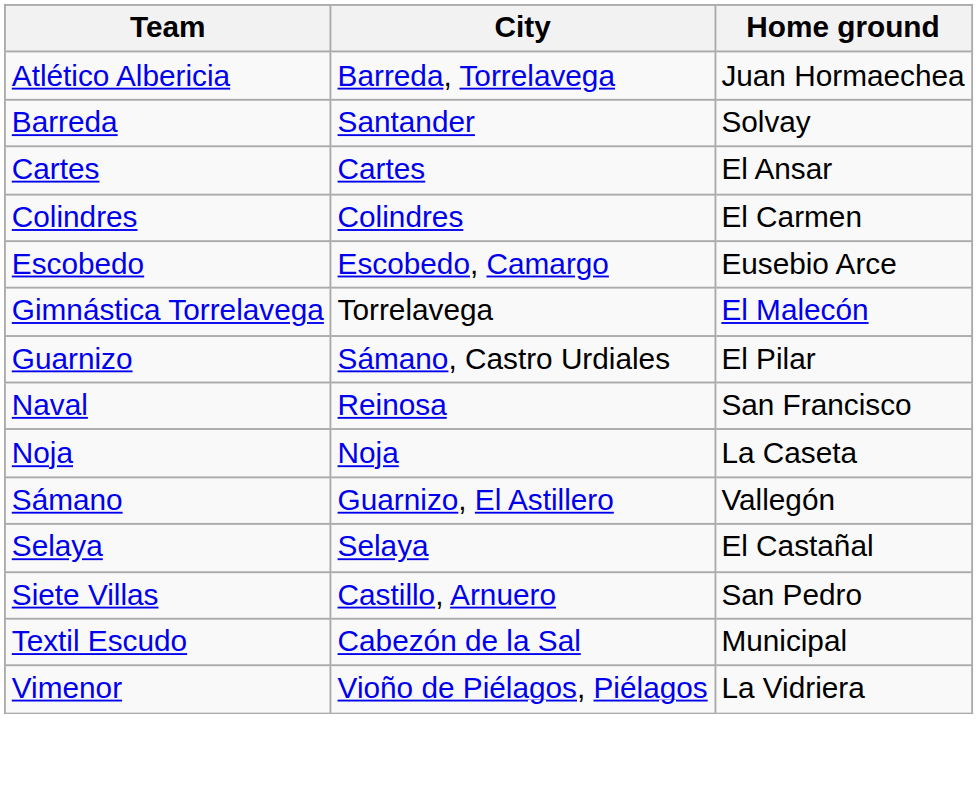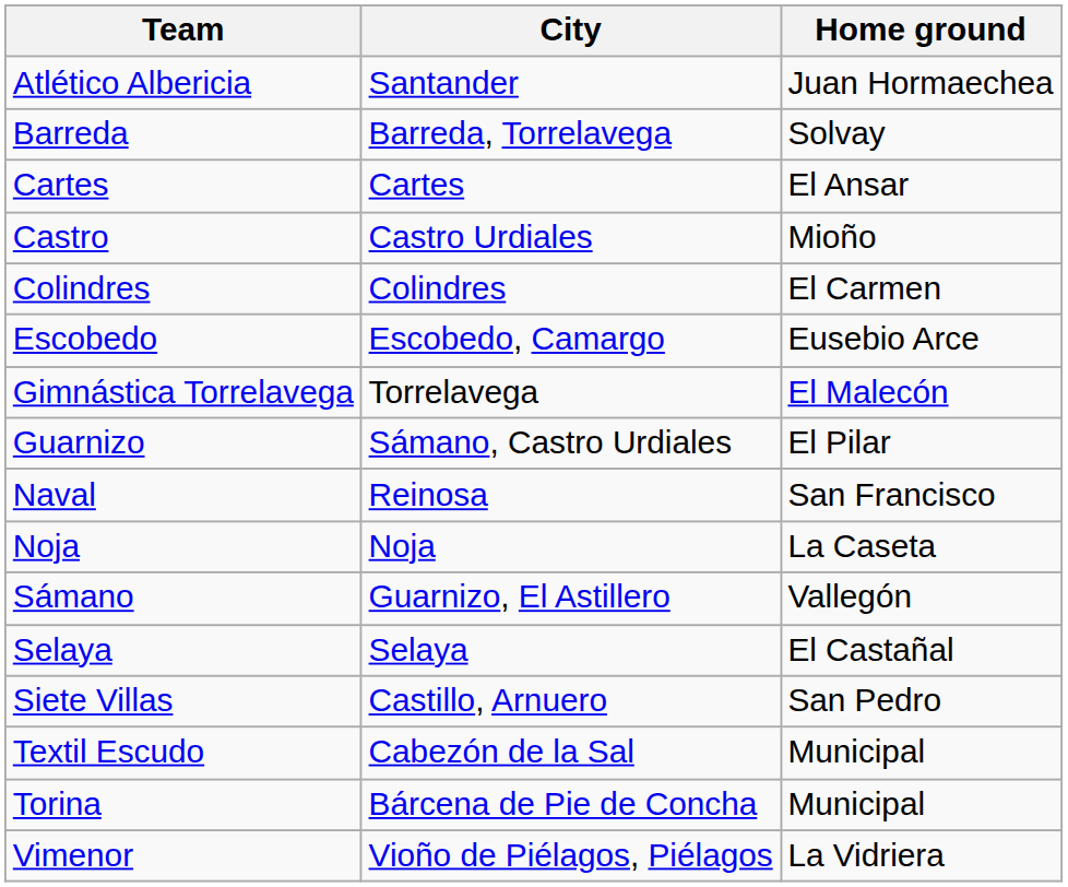 <table class="wikitable sortable">
 <tr>
 <th>Team</th>
 <th>City</th>
 <th>Home ground</th>
 </tr>
 <tr>
 <td><a href='#'>Atlético Albericia</a></td>
-<td><a href='#'>Barreda</a>, <a href='#'>Torrelavega</a></td>
+<td><a href='#'>Santander</a></td>
 <td>Juan Hormaechea</td>
 </tr>
 <tr>
 <td><a href='#'>Barreda</a></td>
-<td><a href='#'>Santander</a></td>
+<td><a href='#'>Barreda</a>, <a href='#'>Torrelavega</a></td>
 <td>Solvay</td>
 </tr>
 <tr>
 <td><a href='#'>Cartes</a></td>
 <td><a href='#'>Cartes</a></td>
 <td>El Ansar</td>
+</tr>
+<tr>
+<td><a href='#'>Castro</a></td>
+<td><a href='#'>Castro Urdiales</a></td>
+<td>Mioño</td>
 </tr>
 <tr>
 <td><a href='#'>Colindres</a></td>
 <td><a href='#'>Colindres</a></td>
 <td>El Carmen</td>
 </tr>
 <tr>
 <td><a href='#'>Escobedo</a></td>
 <td><a href='#'>Escobedo</a>, <a href='#'>Camargo</a></td>
 <td>Eusebio Arce</td>
 </tr>
 <tr>
 <td><a href='#'>Gimnástica Torrelavega</a></td>
 <td>Torrelavega</td>
 <td><a href='#'>El Malecón</a></td>
 </tr>
 <tr>
 <td><a href='#'>Guarnizo</a></td>
 <td><a href='#'>Sámano</a>, Castro Urdiales</td>
 <td>El Pilar</td>
 </tr>
 <tr>
 <td><a href='#'>Naval</a></td>
 <td><a href='#'>Reinosa</a></td>
 <td>San Francisco</td>
 </tr>
 <tr>
 <td><a href='#'>Noja</a></td>
 <td><a href='#'>Noja</a></td>
 <td>La Caseta</td>
 </tr>
 <tr>
 <td><a href='#'>Sámano</a></td>
 <td><a href='#'>Guarnizo</a>, <a href='#'>El Astillero</a></td>
 <td>Vallegón</td>
 </tr>
 <tr>
 <td><a href='#'>Selaya</a></td>
 <td><a href='#'>Selaya</a></td>
 <td>El Castañal</td>
 </tr>
 <tr>
 <td><a href='#'>Siete Villas</a></td>
 <td><a href='#'>Castillo</a>, <a href='#'>Arnuero</a></td>
 <td>San Pedro</td>
 </tr>
 <tr>
 <td><a href='#'>Textil Escudo</a></td>
 <td><a href='#'>Cabezón de la Sal</a></td>
 <td>Municipal</td>
 </tr>
 <tr>
+<td><a href='#'>Torina</a></td>
+<td><a href='#'>Bárcena de Pie de Concha</a></td>
+<td>Municipal</td>
+</tr>
+<tr>
 <td><a href='#'>Vimenor</a></td>
 <td><a href='#'>Vioño de Piélagos</a>, <a href='#'>Piélagos</a></td>
 <td>La Vidriera</td>
 </tr>
 </table>
